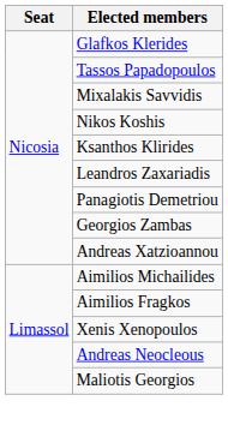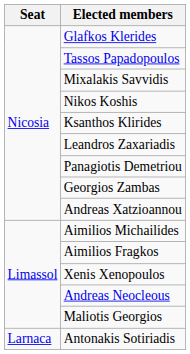 <table class=wikitable>
 <tr>
 <th>Seat</th>
 <th>Elected members</th>
 </tr>
 <tr>
 <td rowspan=9><a href='#'>Nicosia</a></td>
 <td><a href='#'>Glafkos Klerides</a></td>
 </tr>
 <tr>
 <td><a href='#'>Tassos Papadopoulos</a></td>
 </tr>
 <tr>
 <td>Mixalakis Savvidis</td>
 </tr>
 <tr>
 <td>Nikos Koshis</td>
 </tr>
 <tr>
 <td>Ksanthos Klirides</td>
 </tr>
 <tr>
 <td>Leandros Zaxariadis</td>
 </tr>
 <tr>
 <td>Panagiotis Demetriou</td>
 </tr>
 <tr>
 <td>Georgios Zambas</td>
 </tr>
 <tr>
 <td>Andreas Xatzioannou</td>
 </tr>
 <tr>
 <td rowspan=5><a href='#'>Limassol</a></td>
 <td>Aimilios Michailides</td>
 </tr>
 <tr>
 <td>Aimilios Fragkos</td>
 </tr>
 <tr>
 <td>Xenis Xenopoulos</td>
 </tr>
 <tr>
 <td><a href='#'>Andreas Neocleous</a></td>
 </tr>
 <tr>
 <td>Maliotis Georgios</td>
 </tr>
+<tr>
+<td><a href='#'>Larnaca</a></td>
+<td>Antonakis Sotiriadis</td>
+</tr>
 </table>
